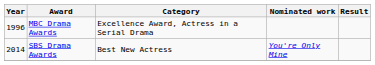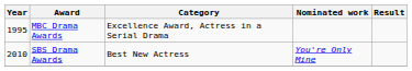 <table class="wikitable">
 <tr>
 <th>Year</th>
 <th>Award</th>
 <th>Category</th>
 <th>Nominated work</th>
 <th>Result</th>
 </tr>
 <tr>
-<td>1996</td>
+<td>1995</td>
 <td><a href='#'>MBC Drama Awards</a></td>
 <td>Excellence Award, Actress in a Serial Drama</td>
 <td></td>
 <td></td>
 </tr>
 <tr>
-<td>2014</td>
+<td>2010</td>
 <td><a href='#'>SBS Drama Awards</a></td>
 <td>Best New Actress</td>
 <td><em><a href='#'>You're Only Mine</a></em></td>
 <td></td>
 </tr>
 <tr>
 </tr>
 </table>
